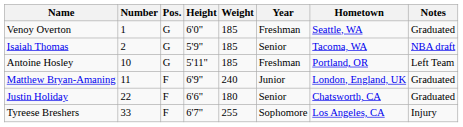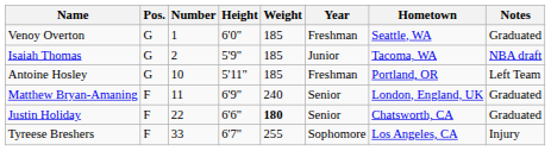 <table class="wikitable sortable" border="1">
 <tr>
 <th>Name</th>
+<th>Pos.</th>
 <th>Number</th>
-<th>Pos.</th>
 <th>Height</th>
 <th>Weight</th>
 <th>Year</th>
 <th>Hometown</th>
 <th class="unsortable">Notes</th>
 </tr>
 <tr>
 <td>Venoy Overton</td>
+<td>G</td>
 <td>1</td>
-<td>G</td>
 <td>6'0"</td>
 <td>185</td>
 <td>Freshman</td>
 <td><a href='#'>Seattle, WA</a></td>
 <td>Graduated</td>
 </tr>
 <tr>
 <td><a href='#'>Isaiah Thomas</a></td>
+<td>G</td>
 <td>2</td>
-<td>G</td>
 <td>5'9"</td>
 <td>185</td>
-<td>Senior</td>
+<td>Junior</td>
 <td><a href='#'>Tacoma, WA</a></td>
 <td><a href='#'>NBA draft</a></td>
 </tr>
 <tr>
 <td>Antoine Hosley</td>
+<td>G</td>
 <td>10</td>
-<td>G</td>
 <td>5'11"</td>
 <td>185</td>
 <td>Freshman</td>
 <td><a href='#'>Portland, OR</a></td>
 <td>Left Team</td>
 </tr>
 <tr>
 <td><a href='#'>Matthew Bryan-Amaning</a></td>
+<td>F</td>
 <td>11</td>
-<td>F</td>
 <td>6'9"</td>
 <td>240</td>
-<td>Junior</td>
+<td>Senior</td>
 <td><a href='#'>London, England, UK</a></td>
 <td>Graduated</td>
 </tr>
 <tr>
 <td><a href='#'>Justin Holiday</a></td>
+<td>F</td>
 <td>22</td>
-<td>F</td>
 <td>6'6"</td>
-<td>180</td>
+<td><strong>180</strong></td>
 <td>Senior</td>
 <td><a href='#'>Chatsworth, CA</a></td>
 <td>Graduated</td>
 </tr>
 <tr>
 <td>Tyreese Breshers</td>
+<td>F</td>
 <td>33</td>
-<td>F</td>
 <td>6'7"</td>
 <td>255</td>
 <td>Sophomore</td>
 <td><a href='#'>Los Angeles, CA</a></td>
 <td>Injury</td>
 </tr>
 </table>
